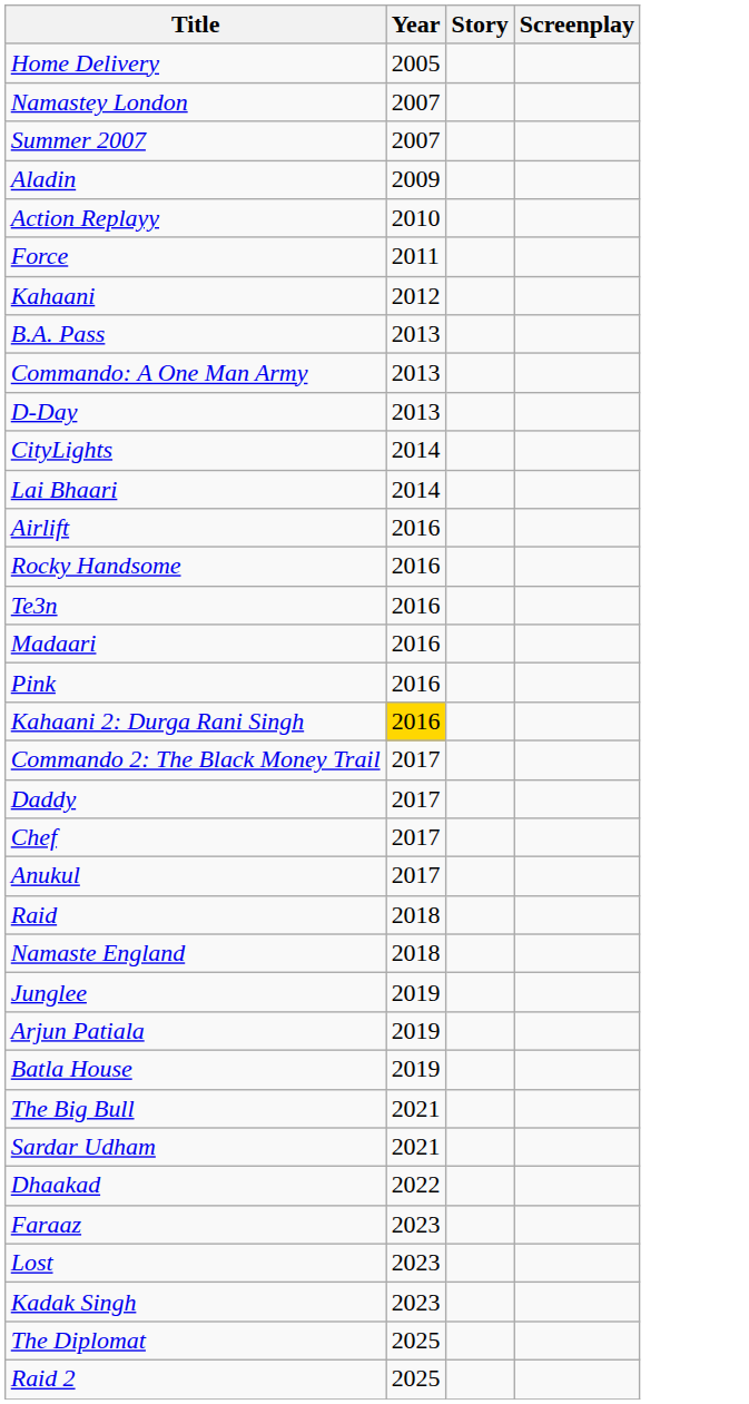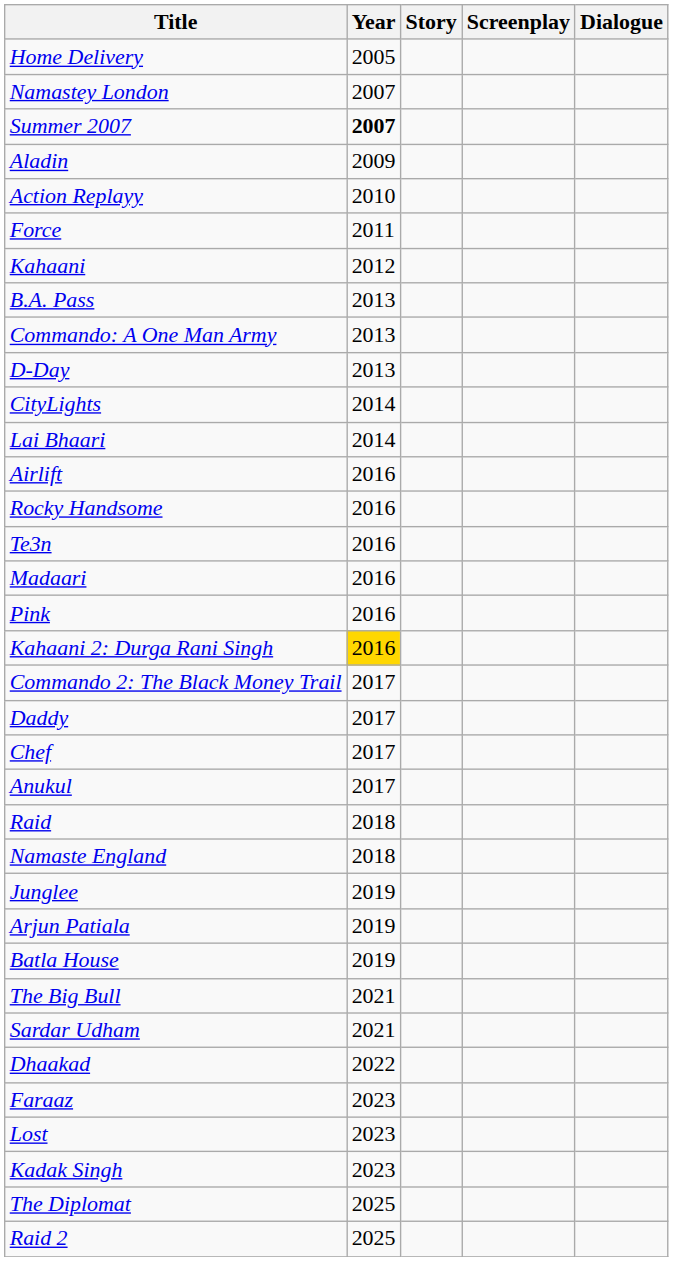 <table class="wikitable">
 <tr>
 <th>Title</th>
 <th>Year</th>
 <th>Story</th>
 <th>Screenplay</th>
+<th>Dialogue</th>
 </tr>
 <tr>
 <td><em><a href='#'>Home Delivery</a></em></td>
 <td>2005</td>
+<td></td>
 <td></td>
 <td></td>
 </tr>
 <tr>
 <td><em><a href='#'>Namastey London</a></em></td>
 <td>2007</td>
 <td></td>
 <td></td>
+<td></td>
 </tr>
 <tr>
 <td><em><a href='#'>Summer 2007</a></em></td>
-<td>2007</td>
+<td><strong>2007</strong></td>
+<td></td>
 <td></td>
 <td></td>
 </tr>
 <tr>
 <td><em><a href='#'>Aladin</a></em></td>
 <td>2009</td>
 <td></td>
 <td></td>
+<td></td>
 </tr>
 <tr>
 <td><em><a href='#'>Action Replayy</a></em></td>
 <td>2010</td>
+<td></td>
 <td></td>
 <td></td>
 </tr>
 <tr>
 <td><em><a href='#'>Force</a></em></td>
 <td>2011</td>
 <td></td>
 <td></td>
+<td></td>
 </tr>
 <tr>
 <td><em><a href='#'>Kahaani</a></em></td>
 <td>2012</td>
+<td></td>
 <td></td>
 <td></td>
 </tr>
 <tr>
 <td><em><a href='#'>B.A. Pass</a></em></td>
 <td>2013</td>
 <td></td>
 <td></td>
+<td></td>
 </tr>
 <tr>
 <td><em><a href='#'>Commando: A One Man Army</a></em></td>
 <td>2013</td>
+<td></td>
 <td></td>
 <td></td>
 </tr>
 <tr>
 <td><em><a href='#'>D-Day</a></em></td>
 <td>2013</td>
 <td></td>
 <td></td>
+<td></td>
 </tr>
 <tr>
 <td><em><a href='#'>CityLights</a></em></td>
 <td>2014</td>
+<td></td>
 <td></td>
 <td></td>
 </tr>
 <tr>
 <td><em><a href='#'>Lai Bhaari</a></em></td>
 <td>2014</td>
 <td></td>
 <td></td>
+<td></td>
 </tr>
 <tr>
 <td><em><a href='#'>Airlift</a></em></td>
 <td>2016</td>
+<td></td>
 <td></td>
 <td></td>
 </tr>
 <tr>
 <td><em><a href='#'>Rocky Handsome</a></em></td>
 <td>2016</td>
 <td></td>
 <td></td>
+<td></td>
 </tr>
 <tr>
 <td><em><a href='#'>Te3n</a></em></td>
 <td>2016</td>
+<td></td>
 <td></td>
 <td></td>
 </tr>
 <tr>
 <td><em><a href='#'>Madaari</a></em></td>
 <td>2016</td>
 <td></td>
 <td></td>
+<td></td>
 </tr>
 <tr>
 <td><em><a href='#'>Pink</a></em></td>
 <td>2016</td>
+<td></td>
 <td></td>
 <td></td>
 </tr>
 <tr>
 <td><em><a href='#'>Kahaani 2: Durga Rani Singh</a></em></td>
 <td style="background: gold;">2016</td>
 <td></td>
 <td></td>
+<td></td>
 </tr>
 <tr>
 <td><em><a href='#'>Commando 2: The Black Money Trail</a></em></td>
 <td>2017</td>
+<td></td>
 <td></td>
 <td></td>
 </tr>
 <tr>
 <td><em><a href='#'>Daddy</a></em></td>
 <td>2017</td>
 <td></td>
 <td></td>
+<td></td>
 </tr>
 <tr>
 <td><em><a href='#'>Chef</a></em></td>
 <td>2017</td>
+<td></td>
 <td></td>
 <td></td>
 </tr>
 <tr>
 <td><em><a href='#'>Anukul</a></em></td>
 <td>2017</td>
 <td></td>
 <td></td>
+<td></td>
 </tr>
 <tr>
 <td><em><a href='#'>Raid</a></em></td>
 <td>2018</td>
+<td></td>
 <td></td>
 <td></td>
 </tr>
 <tr>
 <td><em><a href='#'>Namaste England</a></em></td>
 <td>2018</td>
 <td></td>
 <td></td>
+<td></td>
 </tr>
 <tr>
 <td><em><a href='#'>Junglee</a></em></td>
 <td>2019</td>
+<td></td>
 <td></td>
 <td></td>
 </tr>
 <tr>
 <td><em><a href='#'>Arjun Patiala</a></em></td>
 <td>2019</td>
 <td></td>
 <td></td>
+<td></td>
 </tr>
 <tr>
 <td><em><a href='#'>Batla House</a></em></td>
 <td>2019</td>
+<td></td>
 <td></td>
 <td></td>
 </tr>
 <tr>
 <td><em><a href='#'>The Big Bull</a></em></td>
 <td>2021</td>
 <td></td>
 <td></td>
+<td></td>
 </tr>
 <tr>
 <td><em><a href='#'>Sardar Udham</a></em></td>
 <td>2021</td>
+<td></td>
 <td></td>
 <td></td>
 </tr>
 <tr>
 <td><em><a href='#'>Dhaakad</a></em></td>
 <td>2022</td>
 <td></td>
 <td></td>
+<td></td>
 </tr>
 <tr>
 <td><em><a href='#'>Faraaz</a></em></td>
 <td>2023</td>
+<td></td>
 <td></td>
 <td></td>
 </tr>
 <tr>
 <td><em><a href='#'>Lost</a></em></td>
 <td>2023</td>
 <td></td>
 <td></td>
+<td></td>
 </tr>
 <tr>
 <td><em><a href='#'>Kadak Singh</a></em></td>
 <td>2023</td>
+<td></td>
 <td></td>
 <td></td>
 </tr>
 <tr>
 <td><em><a href='#'>The Diplomat</a></em></td>
 <td>2025</td>
 <td></td>
 <td></td>
+<td></td>
 </tr>
 <tr>
 <td><em><a href='#'>Raid 2</a></em></td>
 <td>2025</td>
 <td></td>
 <td></td>
+<td></td>
 </tr>
 </table>
